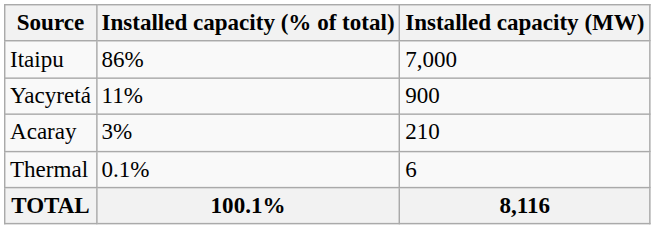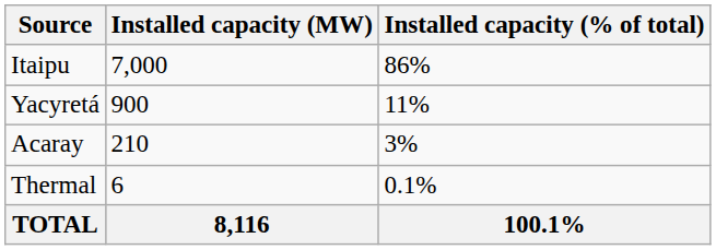 <table class="wikitable">
 <tr>
 <th !style="text-align: center; background-color:#ffdead;">Source</th>
+<th !style="text-align: center; background-color:#ffdead;">Installed capacity (MW)</th>
 <th !style="text-align: center; background-color:#ffdead;">Installed capacity (% of total)</th>
-<th !style="text-align: center; background-color:#ffdead;">Installed capacity (MW)</th>
 </tr>
 <tr>
 <td>Itaipu</td>
+<td>7,000</td>
 <td>86%</td>
-<td>7,000</td>
 </tr>
 <tr>
 <td>Yacyretá</td>
+<td>900</td>
 <td>11%</td>
-<td>900</td>
 </tr>
 <tr>
 <td>Acaray</td>
+<td>210</td>
 <td>3%</td>
-<td>210</td>
 </tr>
 <tr>
 <td>Thermal</td>
+<td>6</td>
 <td>0.1%</td>
-<td>6</td>
 </tr>
 <tr>
 <th>TOTAL</th>
+<th>8,116</th>
 <th>100.1%</th>
-<th>8,116</th>
 </tr>
 </table>
